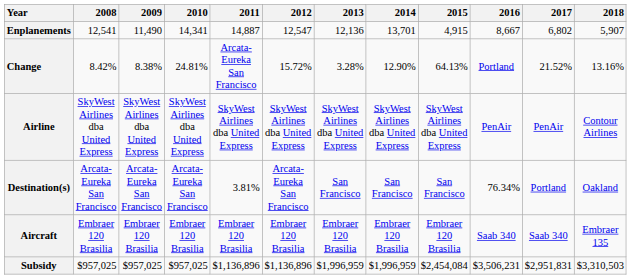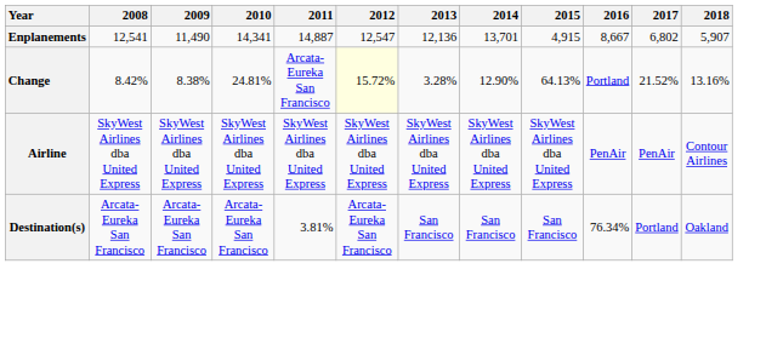 <table class="wikitable" style="font-size:95%;">
 <tr>
 <th style="text-align:left;">Year</th>
 <th style="text-align:right;">2008 </th>
 <th style="text-align:right;">2009 </th>
 <th style="text-align:right;">2010 </th>
 <th style="text-align:right;">2011 </th>
 <th style="text-align:right;">2012 </th>
 <th style="text-align:right;">2013</th>
 <th style="text-align:right;">2014</th>
 <th style="text-align:right;">2015</th>
 <th style="text-align:right;">2016</th>
 <th style="text-align:right;">2017</th>
 <th style="text-align:right;">2018</th>
 </tr>
 <tr>
 <th style="text-align:left;">Enplanements</th>
 <td style="text-align:right;">12,541</td>
 <td style="text-align:right;">11,490</td>
 <td style="text-align:right;">14,341</td>
 <td style="text-align:right;">14,887</td>
 <td style="text-align:right;">12,547</td>
 <td style="text-align:right;">12,136</td>
 <td style="text-align:right;">13,701</td>
 <td style="text-align:right;">4,915</td>
 <td style="text-align:right;">8,667</td>
 <td style="text-align:right;">6,802</td>
 <td style="text-align:right;">5,907</td>
 </tr>
 <tr>
 <th style="text-align:left;">Change</th>
 <td style="text-align:right;">8.42%</td>
 <td style="text-align:right;">8.38%</td>
 <td style="text-align:right;">24.81%</td>
 <td style="text-align:center;"><a href='#'>Arcata-Eureka</a><br><a href='#'>San Francisco</a></td>
-<td style="text-align:right;">15.72%</td>
+<td style="background: lightyellow; text-align:right;">15.72%</td>
 <td style="text-align:right;">3.28%</td>
 <td style="text-align:right;">12.90%</td>
 <td style="text-align:right;">64.13%</td>
 <td style="text-align:center;"><a href='#'>Portland</a></td>
 <td style="text-align:right;">21.52%</td>
 <td style="text-align:right;">13.16%</td>
 </tr>
 <tr>
 <th>Airline</th>
 <td style="text-align:center;"><a href='#'>SkyWest Airlines</a> dba <a href='#'>United Express</a></td>
 <td style="text-align:center;"><a href='#'>SkyWest Airlines</a> dba <a href='#'>United Express</a></td>
 <td style="text-align:center;"><a href='#'>SkyWest Airlines</a> dba <a href='#'>United Express</a></td>
 <td style="text-align:center;"><a href='#'>SkyWest Airlines</a> dba <a href='#'>United Express</a></td>
 <td style="text-align:center;"><a href='#'>SkyWest Airlines</a> dba <a href='#'>United Express</a></td>
 <td style="text-align:center;"><a href='#'>SkyWest Airlines</a> dba <a href='#'>United Express</a></td>
 <td style="text-align:center;"><a href='#'>SkyWest Airlines</a> dba <a href='#'>United Express</a></td>
 <td style="text-align:center;"><a href='#'>SkyWest Airlines</a> dba <a href='#'>United Express</a></td>
 <td style="text-align:center;"><a href='#'>PenAir</a></td>
 <td style="text-align:center;"><a href='#'>PenAir</a></td>
 <td style="text-align:center;"><a href='#'>Contour Airlines</a></td>
 </tr>
 <tr>
 <th>Destination(s)</th>
 <td style="text-align:center;"><a href='#'>Arcata-Eureka</a><br><a href='#'>San Francisco</a></td>
 <td style="text-align:center;"><a href='#'>Arcata-Eureka</a><br><a href='#'>San Francisco</a></td>
 <td style="text-align:center;"><a href='#'>Arcata-Eureka</a><br><a href='#'>San Francisco</a></td>
 <td style="text-align:right;">3.81%</td>
 <td style="text-align:center;"><a href='#'>Arcata-Eureka</a><br><a href='#'>San Francisco</a></td>
 <td style="text-align:center;"><a href='#'>San Francisco</a></td>
 <td style="text-align:center;"><a href='#'>San Francisco</a></td>
 <td style="text-align:center;"><a href='#'>San Francisco</a></td>
 <td style="text-align:right;">76.34%</td>
 <td style="text-align:center;"><a href='#'>Portland</a></td>
 <td style="text-align:center;"><a href='#'>Oakland</a></td>
 </tr>
-<tr>
-<th>Aircraft</th>
-<td style="text-align:center;"><a href='#'>Embraer 120 Brasilia</a></td>
-<td style="text-align:center;"><a href='#'>Embraer 120 Brasilia</a></td>
-<td style="text-align:center;"><a href='#'>Embraer 120 Brasilia</a></td>
-<td style="text-align:center;"><a href='#'>Embraer 120 Brasilia</a></td>
-<td style="text-align:center;"><a href='#'>Embraer 120 Brasilia</a></td>
-<td style="text-align:center;"><a href='#'>Embraer 120 Brasilia</a></td>
-<td style="text-align:center;"><a href='#'>Embraer 120 Brasilia</a></td>
-<td style="text-align:center;"><a href='#'>Embraer 120 Brasilia</a></td>
-<td style="text-align:center;"><a href='#'>Saab 340</a></td>
-<td style="text-align:center;"><a href='#'>Saab 340</a></td>
-<td style="text-align:center;"><a href='#'>Embraer 135</a></td>
-</tr>
-<tr>
-<th>Subsidy</th>
-<td style="text-align:right;">$957,025</td>
-<td style="text-align:right;">$957,025</td>
-<td style="text-align:right;">$957,025</td>
-<td style="text-align:right;">$1,136,896</td>
-<td style="text-align:right;">$1,136,896</td>
-<td style="text-align:right;">$1,996,959</td>
-<td style="text-align:right;">$1,996,959</td>
-<td style="text-align:right;">$2,454,084</td>
-<td style="text-align:right;">$3,506,231</td>
-<td style="text-align:right;">$2,951,831</td>
-<td style="text-align:right;">$3,310,503</td>
-</tr>
 </table>
